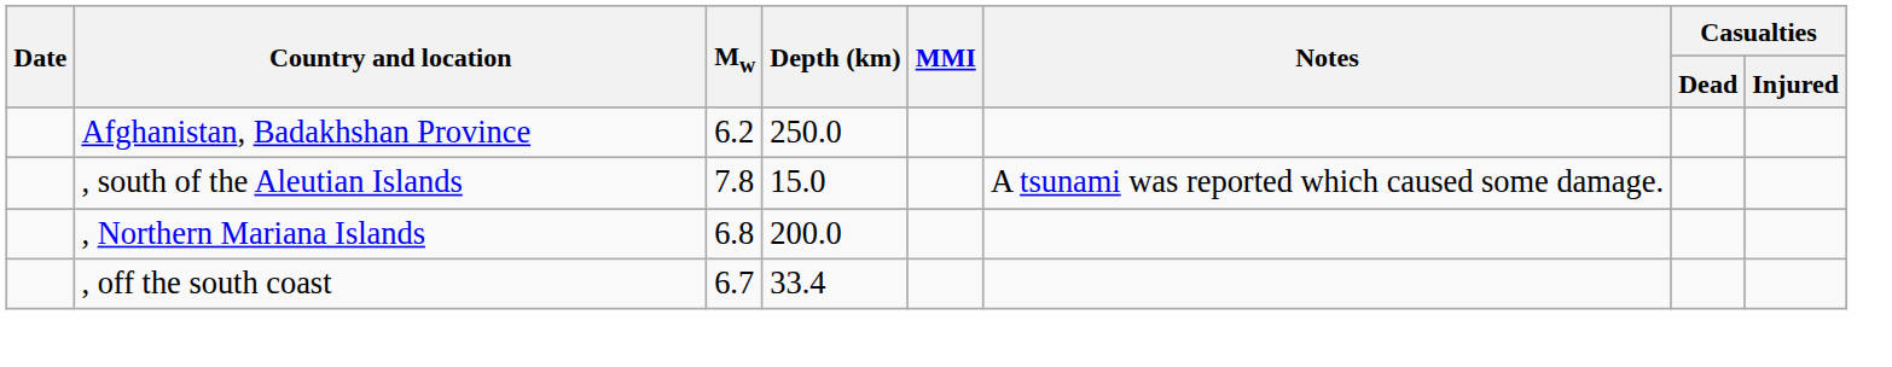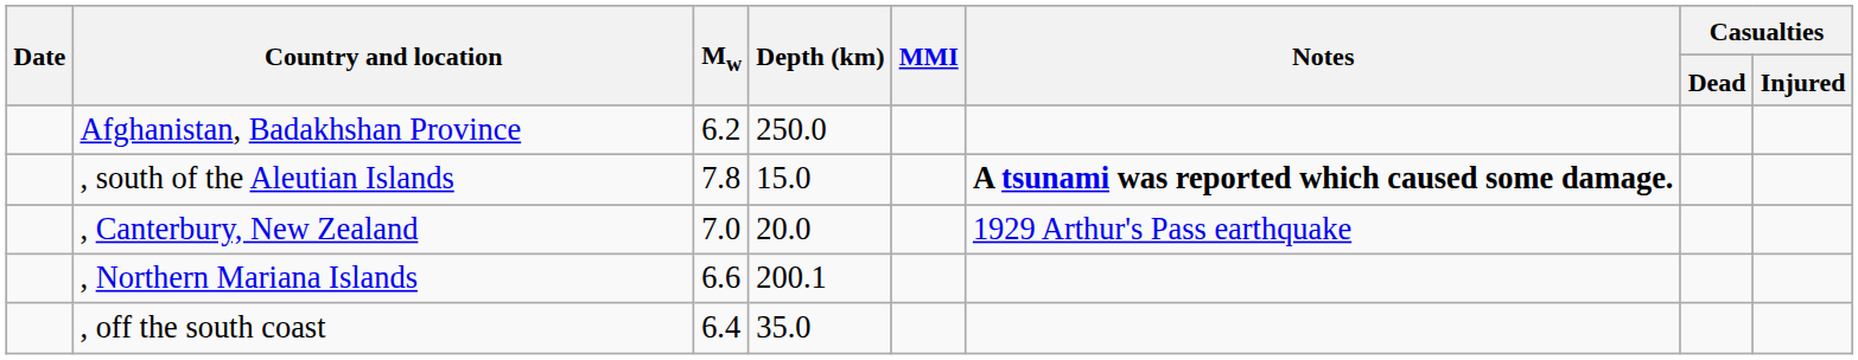 <table class="wikitable sortable sort-under" style="border:1px black; margin-left:1em;">
 <tr>
 <th rowspan="2"><small>Date</small></th>
 <th rowspan="2" style="width: 310px"><small>Country and location</small></th>
 <th rowspan="2"><small>M<sub>w</sub></small></th>
 <th rowspan="2"><small>Depth (km)</small></th>
 <th rowspan="2"><small><a href='#'>MMI</a></small></th>
 <th rowspan="2" class="unsortable"><small>Notes</small></th>
 <th colspan="2"><small>Casualties</small></th>
 </tr>
 <tr>
 <th><small>Dead</small></th>
 <th><small>Injured</small></th>
 </tr>
 <tr>
 <td></td>
 <td> <a href='#'>Afghanistan</a>, <a href='#'>Badakhshan Province</a></td>
 <td>6.2</td>
 <td>250.0</td>
 <td></td>
 <td></td>
 <td></td>
 <td></td>
 </tr>
 <tr>
 <td></td>
 <td>, south of the <a href='#'>Aleutian Islands</a></td>
 <td>7.8</td>
 <td>15.0</td>
 <td></td>
-<td>A <a href='#'>tsunami</a> was reported which caused some damage.</td>
+<td><strong>A <a href='#'>tsunami</a> was reported which caused some damage.</strong></td>
+<td></td>
+<td></td>
+</tr>
+<tr>
+<td></td>
+<td>, <a href='#'>Canterbury, New Zealand</a></td>
+<td>7.0</td>
+<td>20.0</td>
+<td></td>
+<td><a href='#'>1929 Arthur's Pass earthquake</a></td>
 <td></td>
 <td></td>
 </tr>
 <tr>
 <td></td>
 <td>, <a href='#'>Northern Mariana Islands</a></td>
-<td>6.8</td>
-<td>200.0</td>
+<td>6.6</td>
+<td>200.1</td>
 <td></td>
 <td></td>
 <td></td>
 <td></td>
 </tr>
 <tr>
 <td></td>
 <td>, off the south coast</td>
-<td>6.7</td>
-<td>33.4</td>
+<td>6.4</td>
+<td>35.0</td>
 <td></td>
 <td></td>
 <td></td>
 <td></td>
 </tr>
 </table>
